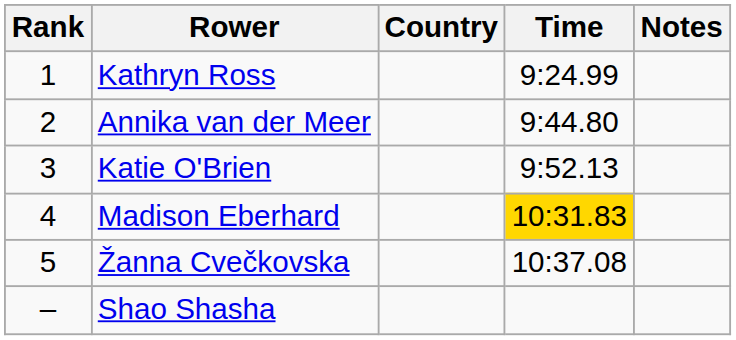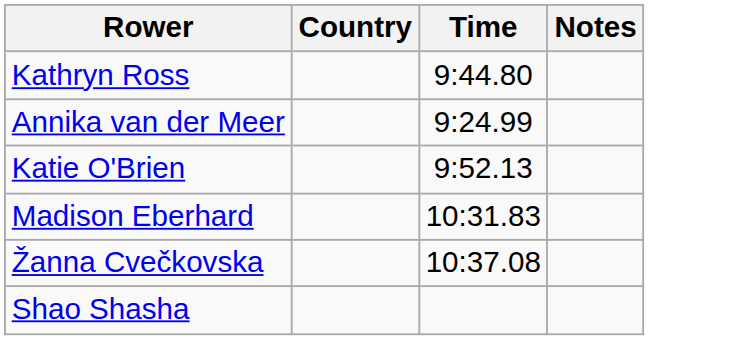 <table class="wikitable" style="text-align:center">
 <tr>
-<th>Rank</th>
 <th>Rower</th>
 <th>Country</th>
 <th>Time</th>
 <th>Notes</th>
 </tr>
 <tr>
-<td>1</td>
 <td align="left"><a href='#'>Kathryn Ross</a></td>
 <td align="left"></td>
-<td>9:24.99</td>
+<td>9:44.80</td>
 <td><strong></strong></td>
 </tr>
 <tr>
-<td>2</td>
 <td align="left"><a href='#'>Annika van der Meer</a></td>
 <td align="left"></td>
-<td>9:44.80</td>
+<td>9:24.99</td>
 <td></td>
 </tr>
 <tr>
-<td>3</td>
 <td align="left"><a href='#'>Katie O'Brien</a></td>
 <td align="left"></td>
 <td>9:52.13</td>
 <td></td>
 </tr>
 <tr>
-<td>4</td>
 <td align="left"><a href='#'>Madison Eberhard</a></td>
 <td align="left"></td>
-<td style="background: gold;">10:31.83</td>
+<td>10:31.83</td>
 <td></td>
 </tr>
 <tr>
-<td>5</td>
 <td align="left"><a href='#'>Žanna Cvečkovska</a></td>
 <td align="left"></td>
 <td>10:37.08</td>
 <td></td>
 </tr>
 <tr>
-<td>–</td>
 <td align="left"><a href='#'>Shao Shasha</a></td>
 <td align="left"></td>
 <td></td>
 <td></td>
 </tr>
 </table>
